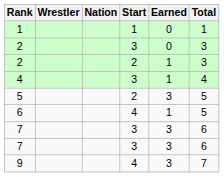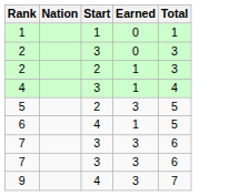 <table class="wikitable sortable" style="text-align:center;">
 <tr>
 <th>Rank</th>
-<th>Wrestler</th>
 <th>Nation</th>
 <th>Start</th>
 <th>Earned</th>
 <th>Total</th>
 </tr>
 <tr style="background:#cfc;">
 <td>1</td>
 <td align=left></td>
-<td align=left></td>
 <td>1</td>
 <td>0</td>
 <td>1</td>
 </tr>
 <tr style="background:#cfc;">
 <td>2</td>
-<td align=left></td>
 <td align=left></td>
 <td>3</td>
 <td>0</td>
 <td>3</td>
 </tr>
 <tr style="background:#cfc;">
 <td>2</td>
 <td align=left></td>
-<td align=left></td>
 <td>2</td>
 <td>1</td>
 <td>3</td>
 </tr>
 <tr style="background:#cfc;">
 <td>4</td>
-<td align=left></td>
 <td align=left></td>
 <td>3</td>
 <td>1</td>
 <td>4</td>
 </tr>
 <tr>
 <td>5</td>
 <td align=left></td>
-<td align=left></td>
 <td>2</td>
 <td>3</td>
 <td>5</td>
 </tr>
 <tr>
 <td>6</td>
-<td align=left></td>
 <td align=left></td>
 <td>4</td>
 <td>1</td>
 <td>5</td>
 </tr>
 <tr>
 <td>7</td>
 <td align=left></td>
-<td align=left></td>
 <td>3</td>
 <td>3</td>
 <td>6</td>
 </tr>
 <tr>
 <td>7</td>
-<td align=left></td>
 <td align=left></td>
 <td>3</td>
 <td>3</td>
 <td>6</td>
 </tr>
 <tr>
 <td>9</td>
 <td align=left></td>
-<td align=left></td>
 <td>4</td>
 <td>3</td>
 <td>7</td>
 </tr>
 </table>
